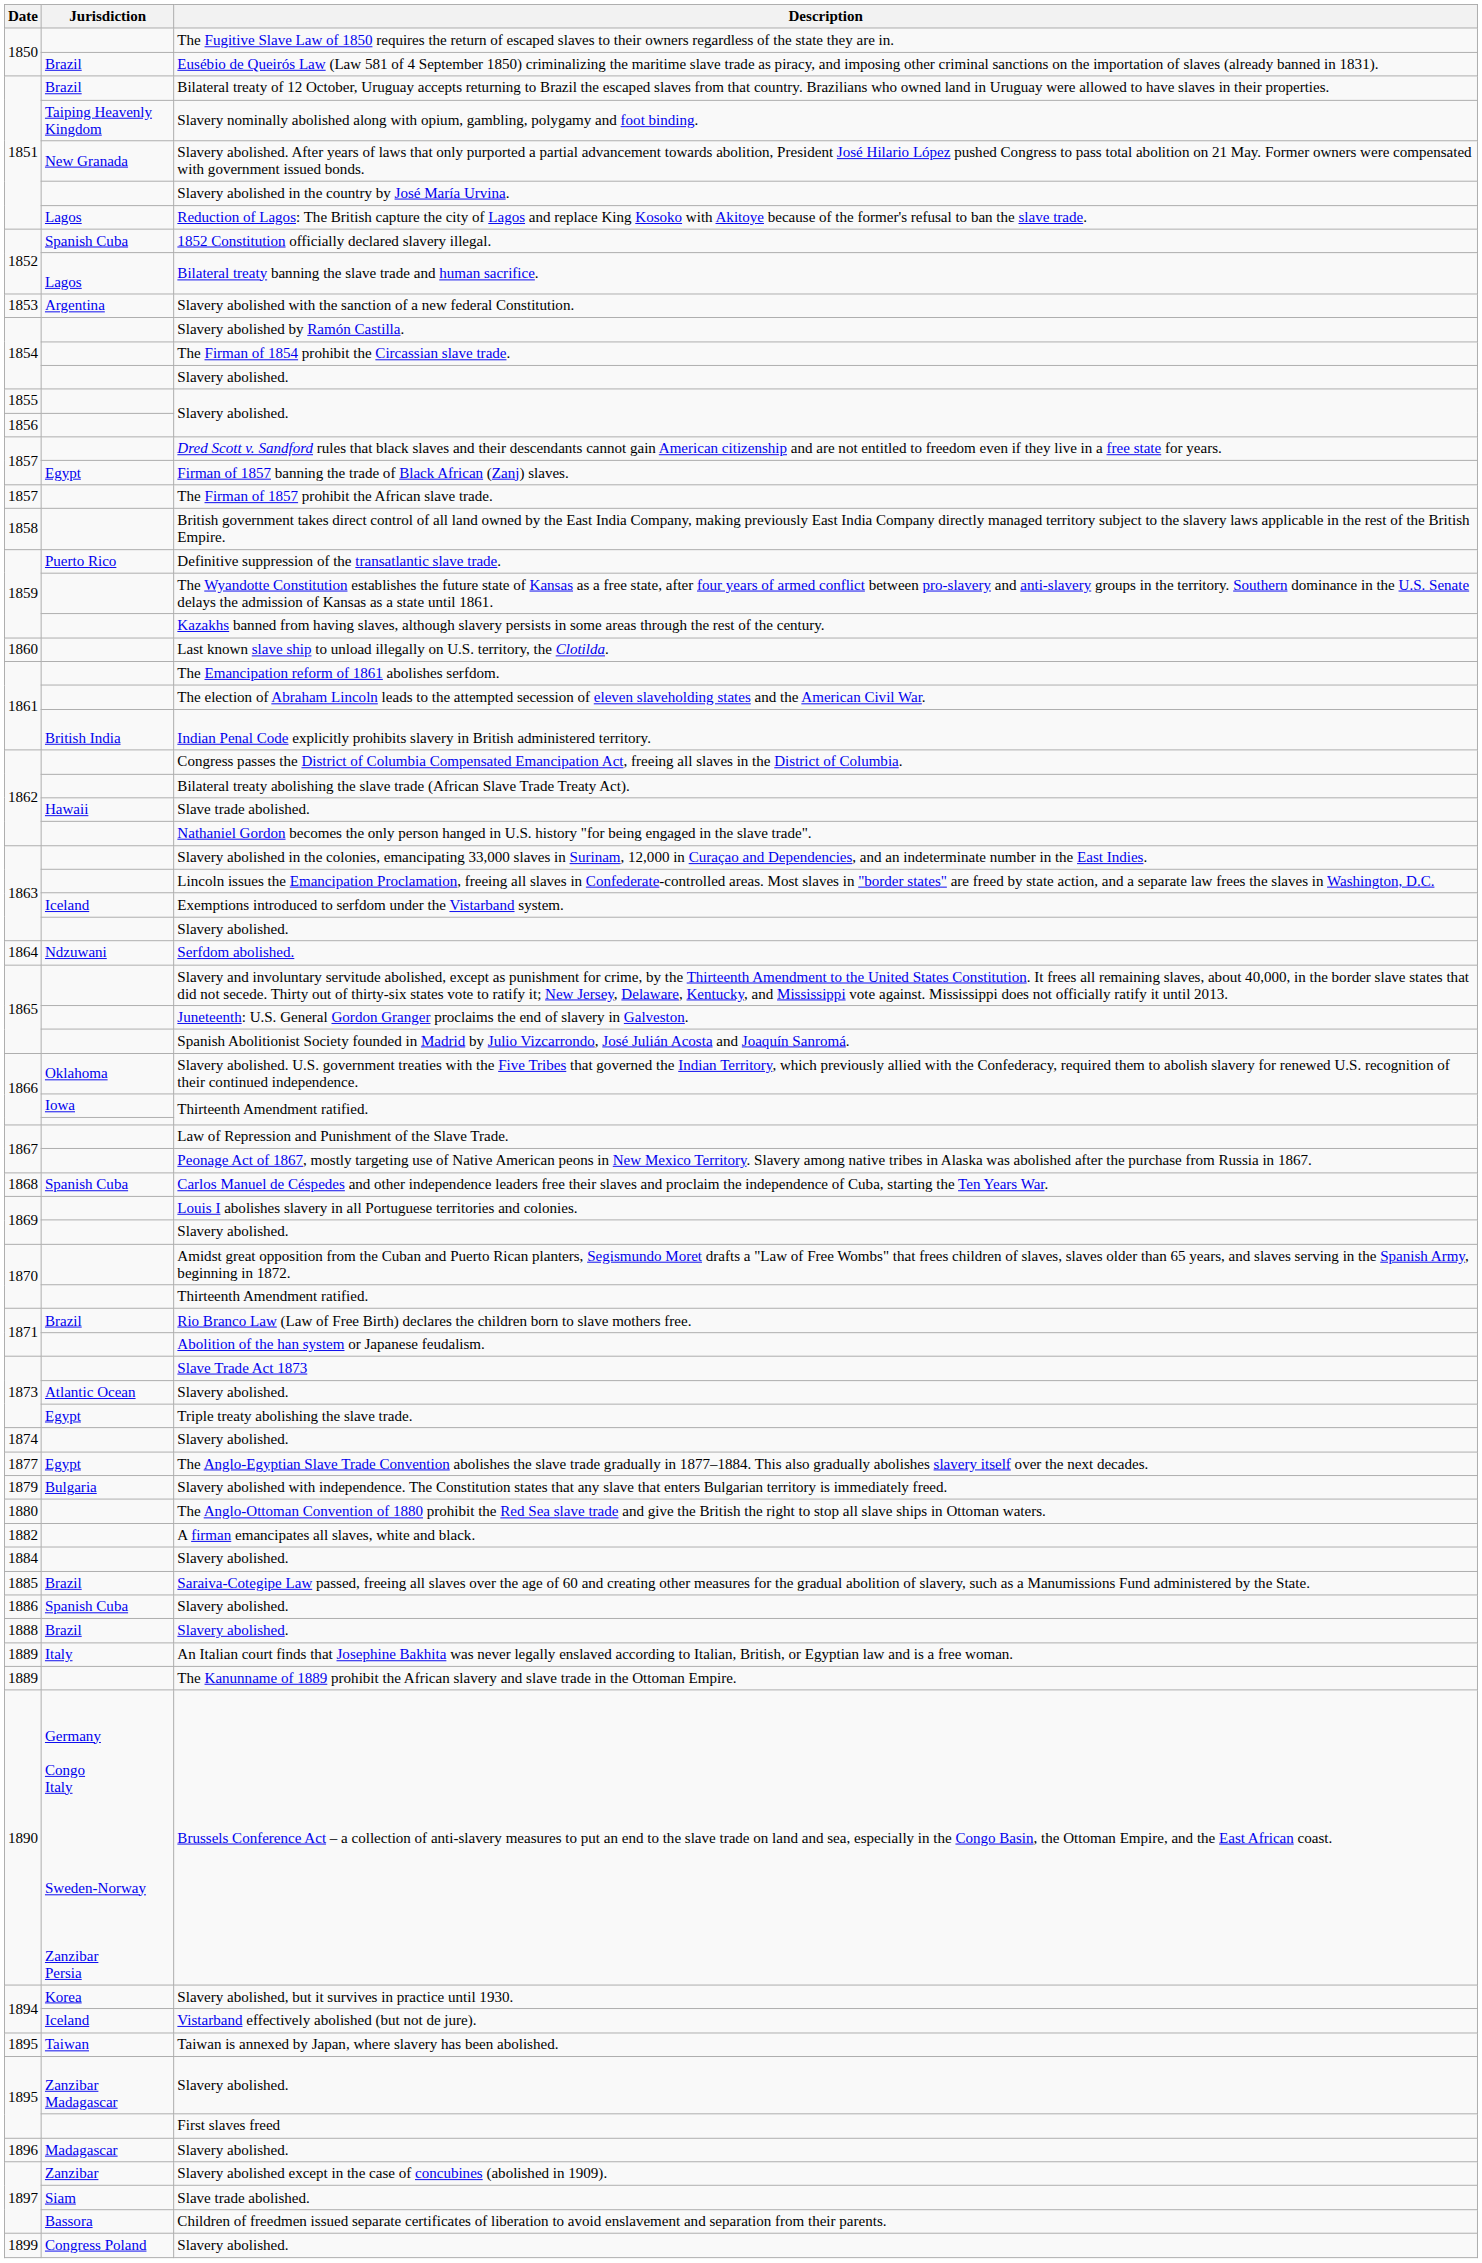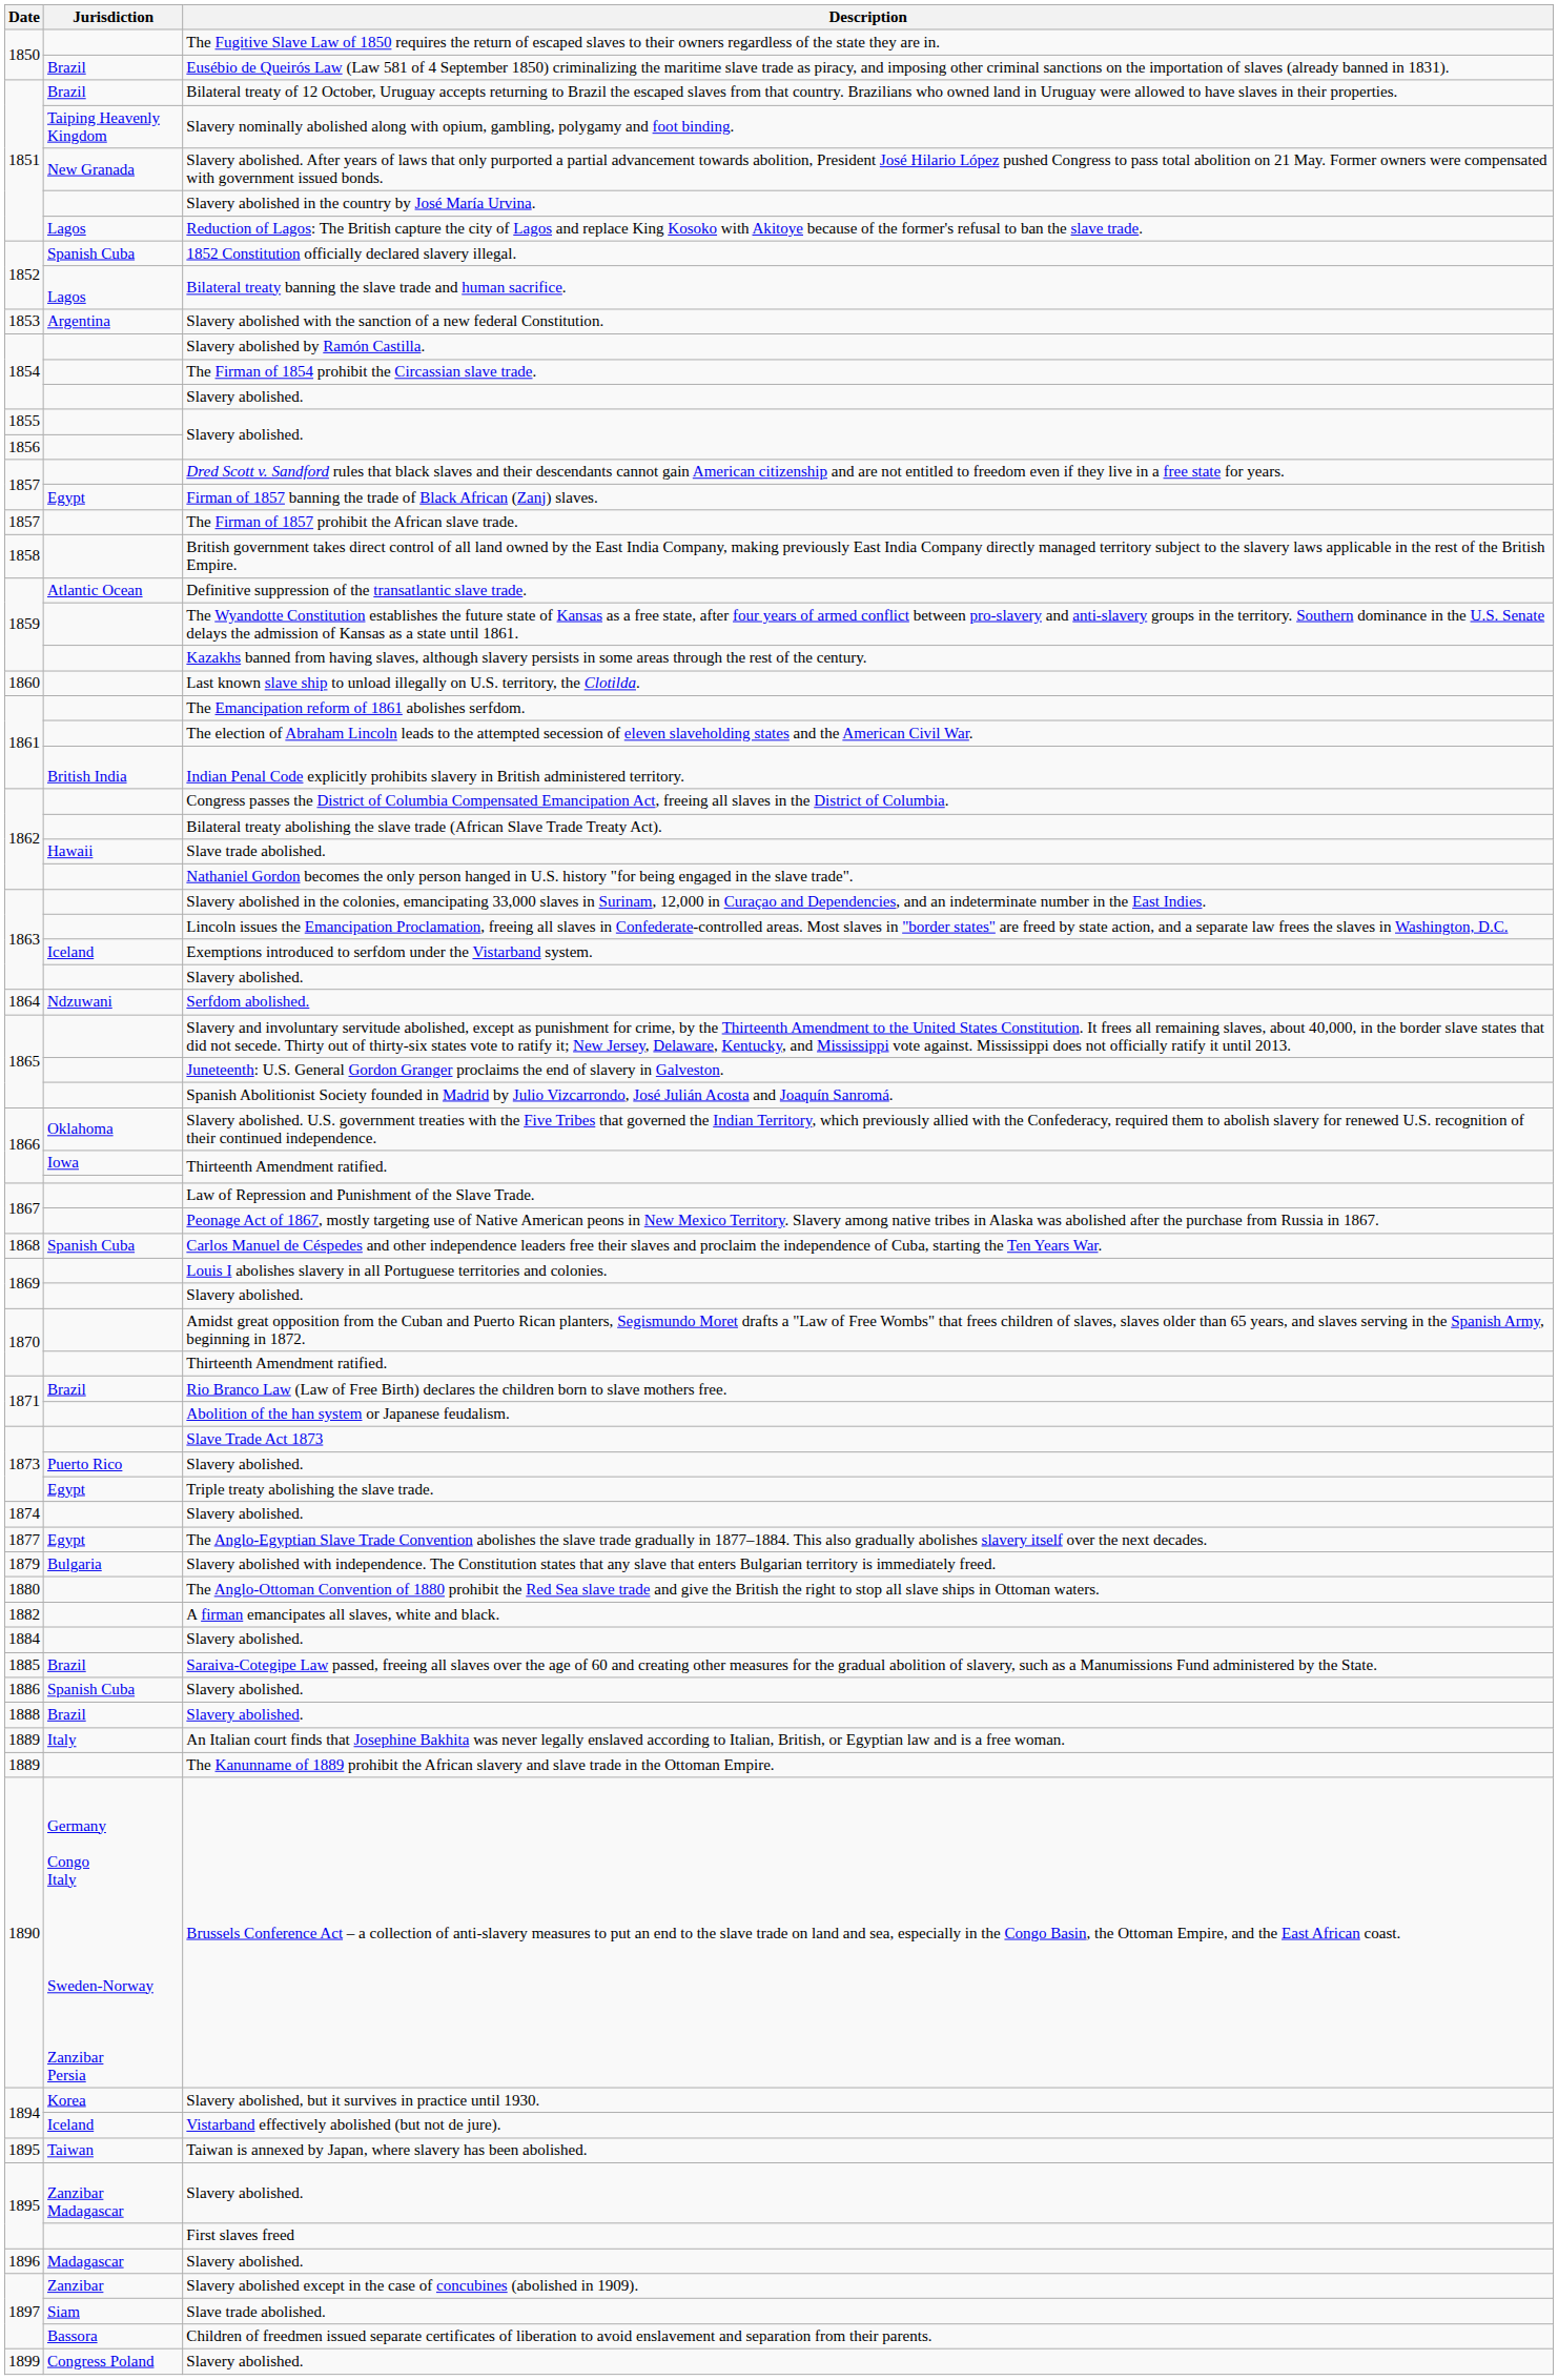 <table class=wikitable>
 <tr>
 <th>Date</th>
 <th>Jurisdiction</th>
 <th>Description</th>
 </tr>
 <tr>
 <td rowspan="2">1850</td>
 <td></td>
 <td>The <a href='#'>Fugitive Slave Law of 1850</a> requires the return of escaped slaves to their owners regardless of the state they are in.</td>
 </tr>
 <tr>
 <td> <a href='#'>Brazil</a></td>
 <td><a href='#'>Eusébio de Queirós Law</a> (Law 581 of 4 September 1850) criminalizing the maritime slave trade as piracy, and imposing other criminal sanctions on the importation of slaves (already banned in 1831).</td>
 </tr>
 <tr>
 <td rowspan="5">1851</td>
 <td> <a href='#'>Brazil</a><br></td>
 <td>Bilateral treaty of 12 October, Uruguay accepts returning to Brazil the escaped slaves from that country. Brazilians who owned land in Uruguay were allowed to have slaves in their properties.</td>
 </tr>
 <tr>
 <td><a href='#'>Taiping Heavenly Kingdom</a></td>
 <td>Slavery nominally abolished along with opium, gambling, polygamy and <a href='#'>foot binding</a>.</td>
 </tr>
 <tr>
 <td> <a href='#'>New Granada</a></td>
 <td>Slavery abolished. After years of laws that only purported a partial advancement towards abolition, President <a href='#'>José Hilario López</a> pushed Congress to pass total abolition on 21 May. Former owners were compensated with government issued bonds.</td>
 </tr>
 <tr>
 <td></td>
 <td>Slavery abolished in the country by <a href='#'>José María Urvina</a>.</td>
 </tr>
 <tr>
 <td><a href='#'>Lagos</a></td>
 <td><a href='#'>Reduction of Lagos</a>: The British capture the city of <a href='#'>Lagos</a> and replace King <a href='#'>Kosoko</a> with <a href='#'>Akitoye</a> because of the former's refusal to ban the <a href='#'>slave trade</a>.</td>
 </tr>
 <tr>
 <td rowspan="2">1852</td>
 <td> <a href='#'>Spanish Cuba</a></td>
 <td><a href='#'>1852 Constitution</a> officially declared slavery illegal.</td>
 </tr>
 <tr>
 <td><br><a href='#'>Lagos</a></td>
 <td><a href='#'>Bilateral treaty</a> banning the slave trade and <a href='#'>human sacrifice</a>.</td>
 </tr>
 <tr>
 <td>1853</td>
 <td> <a href='#'>Argentina</a></td>
 <td>Slavery abolished with the sanction of a new federal Constitution.</td>
 </tr>
 <tr>
 <td rowspan="3">1854</td>
 <td></td>
 <td>Slavery abolished by <a href='#'>Ramón Castilla</a>.</td>
 </tr>
 <tr>
 <td></td>
 <td>The <a href='#'>Firman of 1854</a> prohibit the <a href='#'>Circassian slave trade</a>.</td>
 </tr>
 <tr>
 <td></td>
 <td>Slavery abolished.</td>
 </tr>
 <tr>
 <td>1855</td>
 <td></td>
 <td rowspan="2">Slavery abolished.</td>
 </tr>
 <tr>
 <td>1856</td>
 <td></td>
 </tr>
 <tr>
 <td rowspan="2">1857</td>
 <td></td>
 <td><em><a href='#'>Dred Scott v. Sandford</a></em> rules that black slaves and their descendants cannot gain <a href='#'>American citizenship</a> and are not entitled to freedom even if they live in a <a href='#'>free state</a> for years.</td>
 </tr>
 <tr>
 <td> <a href='#'>Egypt</a></td>
 <td><a href='#'>Firman of 1857</a> banning the trade of <a href='#'>Black African</a> (<a href='#'>Zanj</a>) slaves.</td>
 </tr>
 <tr>
 <td>1857</td>
 <td></td>
 <td>The <a href='#'>Firman of 1857</a> prohibit the African slave trade.</td>
 </tr>
 <tr>
 <td>1858</td>
 <td></td>
 <td>British government takes direct control of all land owned by the East India Company, making previously East India Company directly managed territory  subject to the slavery laws applicable in the rest of the British Empire.</td>
 </tr>
 <tr>
 <td rowspan="3">1859</td>
-<td> <a href='#'>Puerto Rico</a></td>
+<td><a href='#'>Atlantic Ocean</a></td>
 <td>Definitive suppression of the <a href='#'>transatlantic slave trade</a>.</td>
 </tr>
 <tr>
 <td></td>
 <td>The <a href='#'>Wyandotte Constitution</a> establishes the future state of <a href='#'>Kansas</a> as a free state, after <a href='#'>four years of armed conflict</a> between <a href='#'>pro-slavery</a> and <a href='#'>anti-slavery</a> groups in the territory. <a href='#'>Southern</a> dominance in the <a href='#'>U.S. Senate</a> delays the admission of Kansas as a state until 1861.</td>
 </tr>
 <tr>
 <td></td>
 <td><a href='#'>Kazakhs</a> banned from having slaves, although slavery persists in some areas through the rest of the century.</td>
 </tr>
 <tr>
 <td>1860</td>
 <td></td>
 <td>Last known <a href='#'>slave ship</a> to unload illegally on U.S. territory, the <em><a href='#'>Clotilda</a></em>.</td>
 </tr>
 <tr>
 <td rowspan="3">1861</td>
 <td></td>
 <td>The <a href='#'>Emancipation reform of 1861</a> abolishes serfdom.</td>
 </tr>
 <tr>
 <td></td>
 <td>The election of <a href='#'>Abraham Lincoln</a> leads to the attempted secession of <a href='#'>eleven slaveholding states</a> and the <a href='#'>American Civil War</a>.</td>
 </tr>
 <tr>
 <td><br><a href='#'>British India</a></td>
 <td><br><a href='#'>Indian Penal Code</a> explicitly prohibits slavery in British administered territory.</td>
 </tr>
 <tr>
 <td rowspan="4">1862</td>
 <td></td>
 <td>Congress passes the <a href='#'>District of Columbia Compensated Emancipation Act</a>, freeing all slaves in the <a href='#'>District of Columbia</a>.</td>
 </tr>
 <tr>
 <td><br></td>
 <td>Bilateral treaty abolishing the slave trade (African Slave Trade Treaty Act).</td>
 </tr>
 <tr>
 <td> <a href='#'>Hawaii</a></td>
 <td>Slave trade abolished.</td>
 </tr>
 <tr>
 <td></td>
 <td><a href='#'>Nathaniel Gordon</a> becomes the only person hanged in U.S. history "for being engaged in the slave trade".</td>
 </tr>
 <tr>
 <td rowspan="4">1863</td>
 <td></td>
 <td>Slavery abolished in the colonies, emancipating 33,000 slaves in <a href='#'>Surinam</a>, 12,000 in <a href='#'>Curaçao and Dependencies</a>, and an indeterminate number in the <a href='#'>East Indies</a>.</td>
 </tr>
 <tr>
 <td></td>
 <td>Lincoln issues the <a href='#'>Emancipation Proclamation</a>, freeing all slaves in <a href='#'>Confederate</a>-controlled areas. Most slaves in <a href='#'>"border states"</a> are freed by state action, and a separate law frees the slaves in <a href='#'>Washington, D.C.</a></td>
 </tr>
 <tr>
 <td> <a href='#'>Iceland</a></td>
 <td>Exemptions introduced to serfdom under the <a href='#'>Vistarband</a> system.</td>
 </tr>
 <tr>
 <td></td>
 <td>Slavery abolished.</td>
 </tr>
 <tr>
 <td>1864</td>
 <td> <a href='#'>Ndzuwani</a></td>
 <td><a href='#'>Serfdom abolished.</a></td>
 </tr>
 <tr>
 <td rowspan="3">1865</td>
 <td></td>
 <td>Slavery and involuntary servitude abolished, except as punishment for crime, by the <a href='#'>Thirteenth Amendment to the United States Constitution</a>. It frees all remaining slaves, about 40,000, in the border slave states that did not secede. Thirty out of thirty-six states vote to ratify it; <a href='#'>New Jersey</a>, <a href='#'>Delaware</a>, <a href='#'>Kentucky</a>, and <a href='#'>Mississippi</a> vote against. Mississippi does not officially ratify it until 2013.</td>
 </tr>
 <tr>
 <td></td>
 <td><a href='#'>Juneteenth</a>: U.S. General <a href='#'>Gordon Granger</a> proclaims the end of slavery in <a href='#'>Galveston</a>.</td>
 </tr>
 <tr>
 <td></td>
 <td>Spanish Abolitionist Society founded in <a href='#'>Madrid</a> by <a href='#'>Julio Vizcarrondo</a>, <a href='#'>José Julián Acosta</a> and <a href='#'>Joaquín Sanromá</a>.</td>
 </tr>
 <tr>
 <td rowspan=3>1866</td>
 <td> <a href='#'>Oklahoma</a></td>
 <td>Slavery abolished. U.S. government treaties with the <a href='#'>Five Tribes</a> that governed the <a href='#'>Indian Territory</a>, which previously allied with the Confederacy, required them to abolish slavery for renewed U.S. recognition of their continued independence.</td>
 </tr>
 <tr>
 <td> <a href='#'>Iowa</a></td>
 <td rowspan=2>Thirteenth Amendment ratified.</td>
 </tr>
 <tr>
 <td></td>
 </tr>
 <tr>
 <td rowspan="2">1867</td>
 <td></td>
 <td>Law of Repression and Punishment of the Slave Trade.</td>
 </tr>
 <tr>
 <td></td>
 <td><a href='#'>Peonage Act of 1867</a>, mostly targeting use of Native American peons in <a href='#'>New Mexico Territory</a>. Slavery among native tribes in Alaska was abolished after the purchase from Russia in 1867.</td>
 </tr>
 <tr>
 <td>1868</td>
 <td> <a href='#'>Spanish Cuba</a></td>
 <td><a href='#'>Carlos Manuel de Céspedes</a> and other independence leaders free their slaves and proclaim the independence of Cuba, starting the <a href='#'>Ten Years War</a>.</td>
 </tr>
 <tr>
 <td rowspan="2">1869</td>
 <td></td>
 <td><a href='#'>Louis I</a> abolishes slavery in all Portuguese territories and colonies.</td>
 </tr>
 <tr>
 <td></td>
 <td>Slavery abolished.</td>
 </tr>
 <tr>
 <td rowspan=2>1870</td>
 <td></td>
 <td>Amidst great opposition from the Cuban and Puerto Rican planters, <a href='#'>Segismundo Moret</a> drafts a "Law of Free Wombs" that frees children of slaves, slaves older than 65 years, and slaves serving in the <a href='#'>Spanish Army</a>, beginning in 1872.</td>
 </tr>
 <tr>
 <td></td>
 <td>Thirteenth Amendment ratified.</td>
 </tr>
 <tr>
 <td rowspan="2">1871</td>
 <td> <a href='#'>Brazil</a></td>
 <td><a href='#'>Rio Branco Law</a> (Law of Free Birth) declares the children born to slave mothers free.</td>
 </tr>
 <tr>
 <td></td>
 <td><a href='#'>Abolition of the han system</a> or Japanese feudalism.</td>
 </tr>
 <tr>
 <td rowspan="3">1873</td>
 <td></td>
 <td><a href='#'>Slave Trade Act 1873</a></td>
 </tr>
 <tr>
-<td><a href='#'>Atlantic Ocean</a></td>
+<td> <a href='#'>Puerto Rico</a></td>
 <td>Slavery abolished.</td>
 </tr>
 <tr>
 <td> <a href='#'>Egypt</a></td>
 <td>Triple treaty abolishing the slave trade.</td>
 </tr>
 <tr>
 <td>1874</td>
 <td></td>
 <td>Slavery abolished.</td>
 </tr>
 <tr>
 <td>1877</td>
 <td> <a href='#'>Egypt</a></td>
 <td>The <a href='#'>Anglo-Egyptian Slave Trade Convention</a> abolishes the slave trade gradually in 1877–1884. This also gradually abolishes <a href='#'>slavery itself</a> over the next decades.</td>
 </tr>
 <tr>
 <td>1879</td>
 <td> <a href='#'>Bulgaria</a></td>
 <td>Slavery abolished with independence. The Constitution states that any slave that enters Bulgarian territory is immediately freed.</td>
 </tr>
 <tr>
 <td>1880</td>
 <td></td>
 <td>The <a href='#'>Anglo-Ottoman Convention of 1880</a> prohibit the <a href='#'>Red Sea slave trade</a> and give the British the right to stop all slave ships in Ottoman waters.</td>
 </tr>
 <tr>
 <td>1882</td>
 <td></td>
 <td>A <a href='#'>firman</a> emancipates all slaves, white and black.</td>
 </tr>
 <tr>
 <td>1884</td>
 <td></td>
 <td>Slavery abolished.</td>
 </tr>
 <tr>
 <td>1885</td>
 <td> <a href='#'>Brazil</a></td>
 <td><a href='#'>Saraiva-Cotegipe Law</a> passed, freeing all slaves over the age of 60 and creating other measures for the gradual abolition of slavery, such as a Manumissions Fund administered by the State.</td>
 </tr>
 <tr>
 <td>1886</td>
 <td> <a href='#'>Spanish Cuba</a></td>
 <td>Slavery abolished.</td>
 </tr>
 <tr>
 <td>1888</td>
 <td> <a href='#'>Brazil</a></td>
 <td><a href='#'>Slavery abolished</a>.</td>
 </tr>
 <tr>
 <td>1889</td>
 <td> <a href='#'>Italy</a></td>
 <td>An Italian court finds that <a href='#'>Josephine Bakhita</a> was never legally enslaved according to Italian, British, or Egyptian law and is a free woman.</td>
 </tr>
 <tr>
 <td>1889</td>
 <td></td>
 <td>The <a href='#'>Kanunname of 1889</a> prohibit the African slavery and slave trade in the Ottoman Empire.</td>
 </tr>
 <tr>
 <td>1890</td>
 <td><br><br> <a href='#'>Germany</a><br><br> <a href='#'>Congo</a><br> <a href='#'>Italy</a><br><br><br><br><br><br> <a href='#'>Sweden-Norway</a><br><br><br><br> <a href='#'>Zanzibar</a><br> <a href='#'>Persia</a></td>
 <td><a href='#'>Brussels Conference Act</a> – a collection of anti-slavery measures to put an end to the slave trade on land and sea, especially in the <a href='#'>Congo Basin</a>, the Ottoman Empire, and the <a href='#'>East African</a> coast.</td>
 </tr>
 <tr>
 <td rowspan=2>1894</td>
 <td> <a href='#'>Korea</a></td>
 <td>Slavery abolished, but it survives in practice until 1930.</td>
 </tr>
 <tr>
 <td> <a href='#'>Iceland</a></td>
 <td><a href='#'>Vistarband</a> effectively abolished (but not de jure).</td>
 </tr>
 <tr>
 <td>1895</td>
 <td> <a href='#'>Taiwan</a></td>
 <td>Taiwan is annexed by Japan, where slavery has been abolished.</td>
 </tr>
 <tr>
 <td rowspan=2>1895</td>
 <td><br> <a href='#'>Zanzibar</a><br> <a href='#'>Madagascar</a></td>
 <td>Slavery abolished.</td>
 </tr>
 <tr>
 <td></td>
 <td>First slaves freed</td>
 </tr>
 <tr>
 <td>1896</td>
 <td> <a href='#'>Madagascar</a></td>
 <td>Slavery abolished.</td>
 </tr>
 <tr>
 <td rowspan="3">1897</td>
 <td> <a href='#'>Zanzibar</a></td>
 <td>Slavery abolished except in the case of <a href='#'>concubines</a> (abolished in 1909).</td>
 </tr>
 <tr>
 <td> <a href='#'>Siam</a></td>
 <td>Slave trade abolished.</td>
 </tr>
 <tr>
 <td> <a href='#'>Bassora</a></td>
 <td>Children of freedmen issued separate certificates of liberation to avoid enslavement and separation from their parents.</td>
 </tr>
 <tr>
 <td>1899</td>
 <td> <a href='#'>Congress Poland</a></td>
 <td>Slavery abolished.</td>
 </tr>
 </table>
